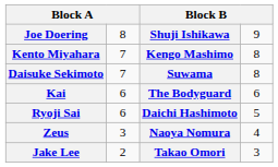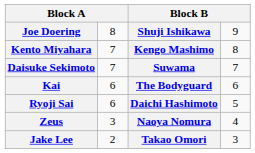 <table class="wikitable" style="margin: 1em auto 1em auto;text-align:center">
 <tr>
 <th colspan="2" style="width:50%">Block A</th>
 <th colspan="2" style="width:50%">Block B</th>
 </tr>
 <tr>
 <th><a href='#'>Joe Doering</a></th>
 <td style="width:35px">8</td>
 <th><a href='#'>Shuji Ishikawa</a></th>
 <td style="width:35px">9</td>
 </tr>
 <tr>
 <th><a href='#'>Kento Miyahara</a></th>
 <td>7</td>
 <th><a href='#'>Kengo Mashimo</a></th>
 <td>8</td>
 </tr>
 <tr>
 <th><a href='#'>Daisuke Sekimoto</a></th>
 <td>7</td>
 <th><a href='#'>Suwama</a></th>
-<td>8</td>
+<td>7</td>
 </tr>
 <tr>
 <th><a href='#'>Kai</a></th>
 <td>6</td>
 <th><a href='#'>The Bodyguard</a></th>
 <td>6</td>
 </tr>
 <tr>
 <th><a href='#'>Ryoji Sai</a></th>
 <td>6</td>
 <th><a href='#'>Daichi Hashimoto</a></th>
 <td>5</td>
 </tr>
 <tr>
 <th><a href='#'>Zeus</a></th>
 <td>3</td>
 <th><a href='#'>Naoya Nomura</a></th>
 <td>4</td>
 </tr>
 <tr>
 <th><a href='#'>Jake Lee</a></th>
 <td>2</td>
 <th><a href='#'>Takao Omori</a></th>
 <td>3</td>
 </tr>
 </table>
